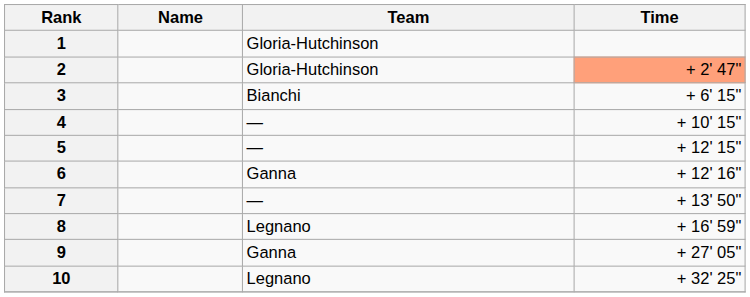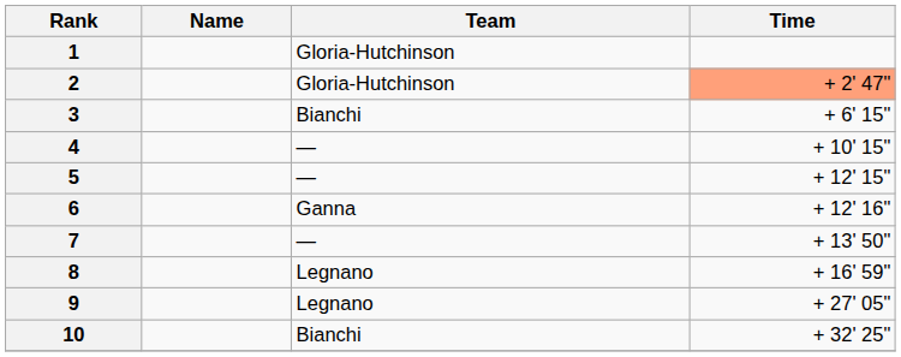 <table class="wikitable" style="width:45em;margin-bottom:0;">
 <tr>
 <th>Rank</th>
 <th>Name</th>
 <th>Team</th>
 <th>Time</th>
 </tr>
 <tr>
 <th style="text-align:center">1</th>
 <td> </td>
 <td>Gloria-Hutchinson</td>
 <td align="right"></td>
 </tr>
 <tr>
 <th style="text-align:center">2</th>
 <td></td>
 <td>Gloria-Hutchinson</td>
 <td align="right" style="background: lightsalmon;">+ 2' 47"</td>
 </tr>
 <tr>
 <th style="text-align:center">3</th>
 <td></td>
 <td>Bianchi</td>
 <td align="right">+ 6' 15"</td>
 </tr>
 <tr>
 <th style="text-align:center">4</th>
 <td></td>
 <td>—</td>
 <td align="right">+ 10' 15"</td>
 </tr>
 <tr>
 <th style="text-align:center">5</th>
 <td></td>
 <td>—</td>
 <td align="right">+ 12' 15"</td>
 </tr>
 <tr>
 <th style="text-align:center">6</th>
 <td></td>
 <td>Ganna</td>
 <td align="right">+ 12' 16"</td>
 </tr>
 <tr>
 <th style="text-align:center">7</th>
 <td></td>
 <td>—</td>
 <td align="right">+ 13' 50"</td>
 </tr>
 <tr>
 <th style="text-align:center">8</th>
 <td></td>
 <td>Legnano</td>
 <td align="right">+ 16' 59"</td>
 </tr>
 <tr>
 <th style="text-align:center">9</th>
 <td></td>
-<td>Ganna</td>
+<td>Legnano</td>
 <td align="right">+ 27' 05"</td>
 </tr>
 <tr>
 <th style="text-align:center">10</th>
 <td></td>
-<td>Legnano</td>
+<td>Bianchi</td>
 <td align="right">+ 32' 25"</td>
 </tr>
 <tr>
 </tr>
 </table>
